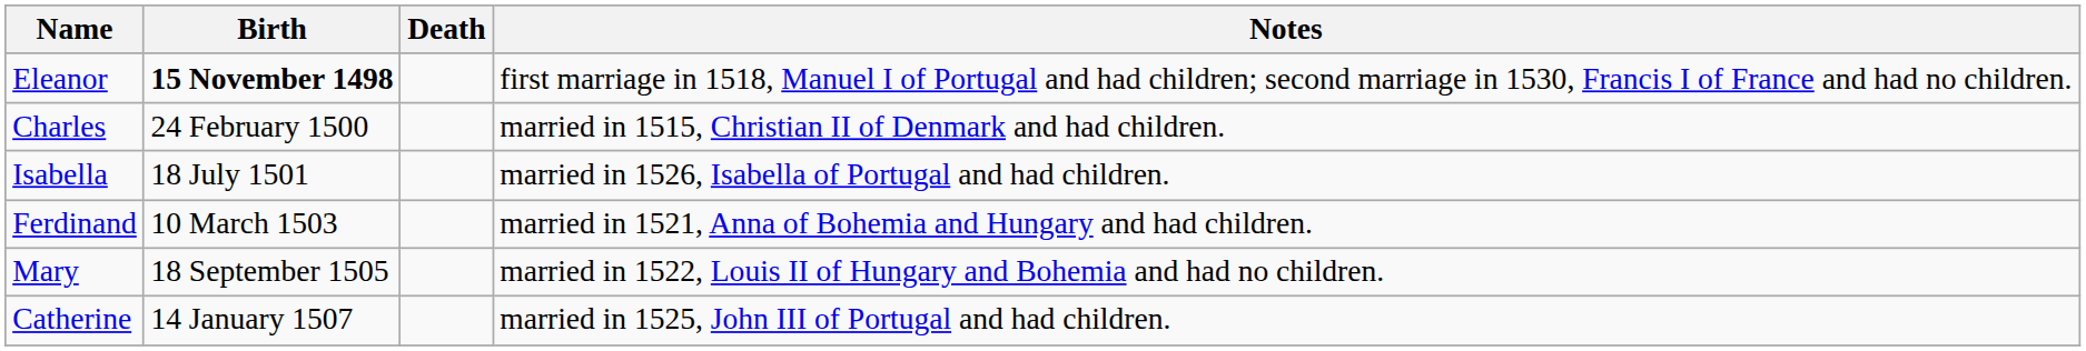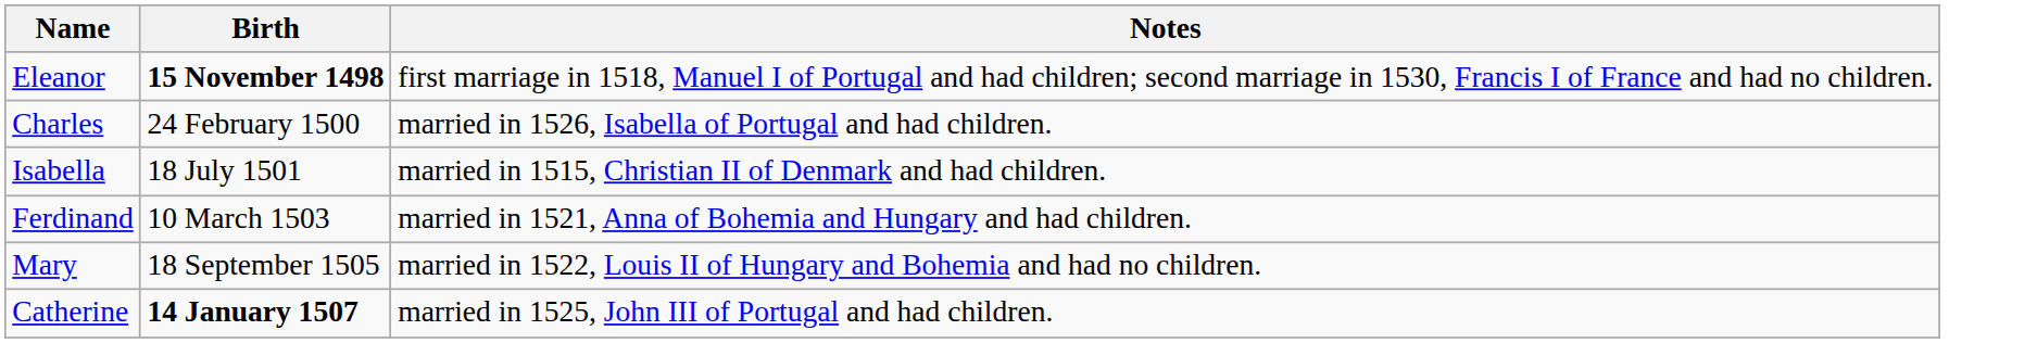 <table class="wikitable">
 <tr>
 <th>Name</th>
 <th>Birth</th>
-<th>Death</th>
 <th>Notes</th>
 </tr>
 <tr>
 <td><a href='#'>Eleanor</a></td>
 <td><strong>15 November 1498</strong></td>
-<td></td>
 <td>first marriage in 1518, <a href='#'>Manuel I of Portugal</a> and had children;  second marriage in 1530, <a href='#'>Francis I of France</a> and had no children.</td>
 </tr>
 <tr>
 <td><a href='#'>Charles</a></td>
 <td>24 February 1500</td>
-<td></td>
-<td>married in 1515, <a href='#'>Christian II of Denmark</a> and had children.</td>
+<td>married in 1526, <a href='#'>Isabella of Portugal</a> and had children.</td>
 </tr>
 <tr>
 <td><a href='#'>Isabella</a></td>
 <td>18 July 1501</td>
-<td></td>
-<td>married in 1526, <a href='#'>Isabella of Portugal</a> and had children.</td>
+<td>married in 1515, <a href='#'>Christian II of Denmark</a> and had children.</td>
 </tr>
 <tr>
 <td><a href='#'>Ferdinand</a></td>
 <td>10 March 1503</td>
-<td></td>
 <td>married in 1521, <a href='#'>Anna of Bohemia and Hungary</a> and had children.</td>
 </tr>
 <tr>
 <td><a href='#'>Mary</a></td>
 <td>18 September 1505</td>
-<td></td>
 <td>married in 1522, <a href='#'>Louis II of Hungary and Bohemia</a> and had no children.</td>
 </tr>
 <tr>
 <td><a href='#'>Catherine</a></td>
-<td>14 January 1507</td>
-<td></td>
+<td><strong>14 January 1507</strong></td>
 <td>married in 1525, <a href='#'>John III of Portugal</a> and had children.</td>
 </tr>
 </table>
